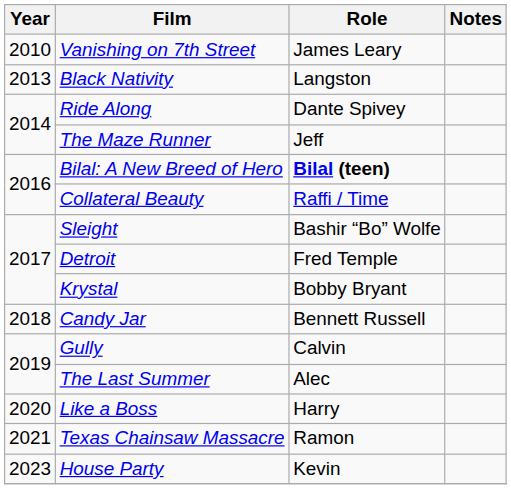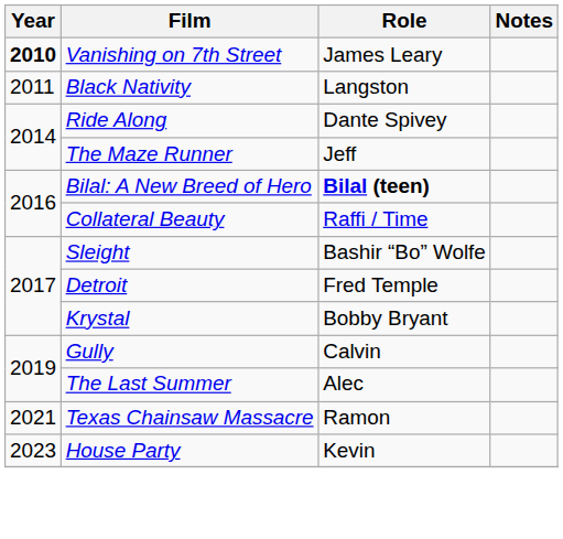 <table class="wikitable sortable">
 <tr>
 <th>Year</th>
 <th>Film</th>
 <th>Role</th>
 <th class="unsortable">Notes</th>
 </tr>
 <tr>
-<td>2010</td>
+<td><strong>2010</strong></td>
 <td><em><a href='#'>Vanishing on 7th Street</a></em></td>
 <td>James Leary</td>
 <td></td>
 </tr>
 <tr>
-<td>2013</td>
+<td>2011</td>
 <td><em><a href='#'>Black Nativity</a></em></td>
 <td>Langston</td>
 <td></td>
 </tr>
 <tr>
 <td rowspan=2>2014</td>
 <td><em><a href='#'>Ride Along</a></em></td>
 <td>Dante Spivey</td>
 <td></td>
 </tr>
 <tr>
 <td><em><a href='#'>The Maze Runner</a></em></td>
 <td>Jeff</td>
 <td></td>
 </tr>
 <tr>
 <td rowspan=2>2016</td>
 <td><em><a href='#'>Bilal: A New Breed of Hero</a></em></td>
 <td><strong><a href='#'>Bilal</a> (teen)</strong></td>
 <td></td>
 </tr>
 <tr>
 <td><em><a href='#'>Collateral Beauty</a></em></td>
 <td><a href='#'>Raffi / Time</a></td>
 <td></td>
 </tr>
 <tr>
 <td rowspan=3>2017</td>
 <td><em><a href='#'>Sleight</a></em></td>
 <td>Bashir “Bo” Wolfe</td>
 <td></td>
 </tr>
 <tr>
 <td><em><a href='#'>Detroit</a></em></td>
 <td>Fred Temple</td>
 <td></td>
 </tr>
 <tr>
 <td><em><a href='#'>Krystal</a></em></td>
 <td>Bobby Bryant</td>
 <td></td>
 </tr>
 <tr>
-<td>2018</td>
-<td><em><a href='#'>Candy Jar</a></em></td>
-<td>Bennett Russell</td>
-<td></td>
-</tr>
-<tr>
 <td rowspan=2>2019</td>
 <td><em><a href='#'>Gully</a></em></td>
 <td>Calvin</td>
 <td></td>
 </tr>
 <tr>
 <td><em><a href='#'>The Last Summer</a></em></td>
 <td>Alec</td>
-<td></td>
-</tr>
-<tr>
-<td>2020</td>
-<td><em><a href='#'>Like a Boss</a></em></td>
-<td>Harry</td>
 <td></td>
 </tr>
 <tr>
 <td>2021</td>
 <td><em><a href='#'>Texas Chainsaw Massacre</a></em></td>
 <td>Ramon</td>
 <td></td>
 </tr>
 <tr>
 <td>2023</td>
 <td><em><a href='#'>House Party</a></em></td>
 <td>Kevin</td>
 <td></td>
 </tr>
 <tr>
 </tr>
 </table>
